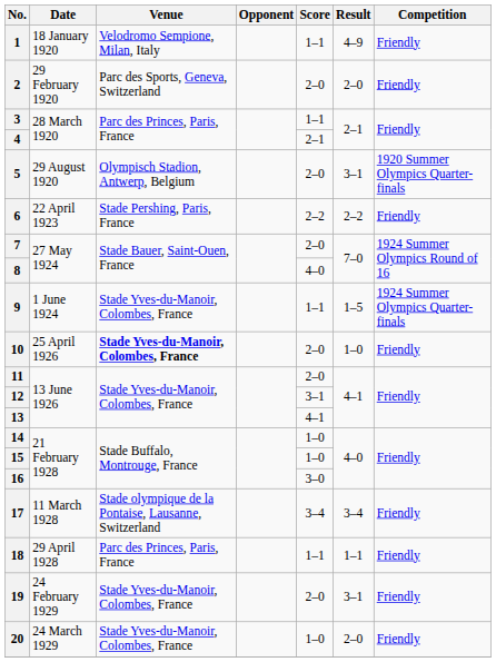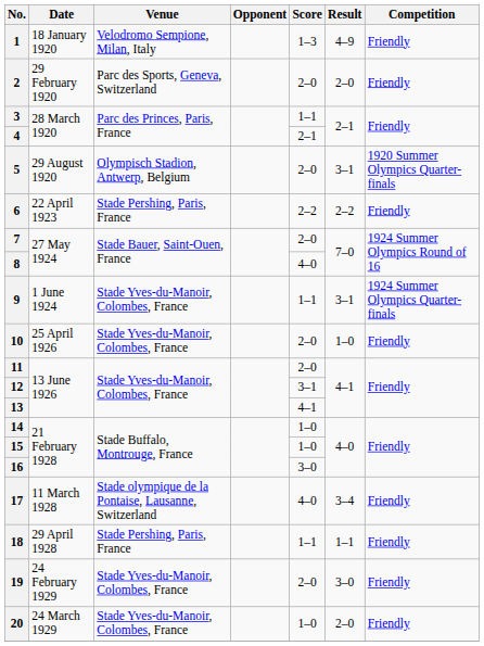 <table class="wikitable sortable plainrowheaders">
 <tr>
 <th scope=col>No.</th>
 <th scope=col>Date</th>
 <th scope=col>Venue</th>
 <th scope=col>Opponent</th>
 <th scope=col>Score</th>
 <th scope=col>Result</th>
 <th scope=col>Competition</th>
 </tr>
 <tr>
 <th scope=row style=text-align:center>1</th>
 <td>18 January 1920</td>
 <td><a href='#'>Velodromo Sempione</a>, <a href='#'>Milan</a>, Italy</td>
 <td></td>
-<td align=center>1–1</td>
+<td align=center>1–3</td>
 <td align=center>4–9</td>
 <td><a href='#'>Friendly</a></td>
 </tr>
 <tr>
 <th scope=row style=text-align:center>2</th>
 <td>29 February 1920</td>
 <td>Parc des Sports, <a href='#'>Geneva</a>, Switzerland</td>
 <td></td>
 <td align=center>2–0</td>
 <td align=center>2–0</td>
 <td><a href='#'>Friendly</a></td>
 </tr>
 <tr>
 <th scope=row style=text-align:center>3</th>
 <td rowspan=2>28 March 1920</td>
 <td rowspan=2><a href='#'>Parc des Princes</a>, <a href='#'>Paris</a>, France</td>
 <td rowspan=2></td>
 <td align=center>1–1</td>
 <td rowspan=2 align=center>2–1</td>
 <td rowspan=2><a href='#'>Friendly</a></td>
 </tr>
 <tr>
 <th scope=row style=text-align:center>4</th>
 <td align=center>2–1</td>
 </tr>
 <tr>
 <th scope=row style=text-align:center>5</th>
 <td>29 August 1920</td>
 <td><a href='#'>Olympisch Stadion</a>, <a href='#'>Antwerp</a>, Belgium</td>
 <td></td>
 <td align=center>2–0</td>
 <td rowspan=1 align=center>3–1</td>
 <td><a href='#'>1920 Summer Olympics Quarter-finals</a></td>
 </tr>
 <tr>
 <th scope=row style=text-align:center>6</th>
 <td>22 April 1923</td>
 <td><a href='#'>Stade Pershing</a>, <a href='#'>Paris</a>, France</td>
 <td></td>
 <td align=center>2–2</td>
 <td align=center>2–2</td>
 <td><a href='#'>Friendly</a></td>
 </tr>
 <tr>
 <th scope=row style=text-align:center>7</th>
 <td rowspan=2>27 May 1924</td>
 <td rowspan=2><a href='#'>Stade Bauer</a>, <a href='#'>Saint-Ouen</a>, France</td>
 <td rowspan=2></td>
 <td align=center>2–0</td>
 <td rowspan=2 align=center>7–0</td>
 <td rowspan=2><a href='#'>1924 Summer Olympics Round of 16</a></td>
 </tr>
 <tr>
 <th scope=row style=text-align:center>8</th>
 <td align=center>4–0</td>
 </tr>
 <tr>
 <th scope=row style=text-align:center>9</th>
 <td>1 June 1924</td>
 <td><a href='#'>Stade Yves-du-Manoir</a>, <a href='#'>Colombes</a>, France</td>
 <td></td>
 <td align=center>1–1</td>
-<td align=center>1–5</td>
+<td rowspan=1 align=center>3–1</td>
 <td><a href='#'>1924 Summer Olympics Quarter-finals</a></td>
 </tr>
 <tr>
 <th scope=row style=text-align:center>10</th>
 <td>25 April 1926</td>
-<td><strong><a href='#'>Stade Yves-du-Manoir</a>, <a href='#'>Colombes</a>, France</strong></td>
+<td><a href='#'>Stade Yves-du-Manoir</a>, <a href='#'>Colombes</a>, France</td>
 <td></td>
 <td align=center>2–0</td>
 <td align=center>1–0</td>
 <td><a href='#'>Friendly</a></td>
 </tr>
 <tr>
 <th scope=row style=text-align:center>11</th>
 <td rowspan=3>13 June 1926</td>
 <td rowspan=3><a href='#'>Stade Yves-du-Manoir</a>, <a href='#'>Colombes</a>, France</td>
 <td rowspan=3></td>
 <td align=center>2–0</td>
 <td rowspan=3 align=center>4–1</td>
 <td rowspan=3><a href='#'>Friendly</a></td>
 </tr>
 <tr>
 <th scope=row style=text-align:center>12</th>
 <td align=center>3–1</td>
 </tr>
 <tr>
 <th scope=row style=text-align:center>13</th>
 <td align=center>4–1</td>
 </tr>
 <tr>
 <th scope=row style=text-align:center>14</th>
 <td rowspan=3>21 February 1928</td>
 <td rowspan=3>Stade Buffalo, <a href='#'>Montrouge</a>, France</td>
 <td rowspan=3></td>
 <td align=center>1–0</td>
 <td rowspan=3 align=center>4–0</td>
 <td rowspan=3><a href='#'>Friendly</a></td>
 </tr>
 <tr>
 <th scope=row style=text-align:center>15</th>
 <td align=center>1–0</td>
 </tr>
 <tr>
 <th scope=row style=text-align:center>16</th>
 <td align=center>3–0</td>
 </tr>
 <tr>
 <th scope=row style=text-align:center>17</th>
 <td>11 March 1928</td>
 <td><a href='#'>Stade olympique de la Pontaise</a>, <a href='#'>Lausanne</a>, Switzerland</td>
 <td></td>
-<td align=center>3–4</td>
+<td align=center>4–0</td>
 <td align=center>3–4</td>
 <td><a href='#'>Friendly</a></td>
 </tr>
 <tr>
 <th scope=row style=text-align:center>18</th>
 <td>29 April 1928</td>
-<td><a href='#'>Parc des Princes</a>, <a href='#'>Paris</a>, France</td>
+<td><a href='#'>Stade Pershing</a>, <a href='#'>Paris</a>, France</td>
 <td></td>
 <td align=center>1–1</td>
 <td align=center>1–1</td>
 <td><a href='#'>Friendly</a></td>
 </tr>
 <tr>
 <th scope=row style=text-align:center>19</th>
 <td>24 February 1929</td>
 <td><a href='#'>Stade Yves-du-Manoir</a>, <a href='#'>Colombes</a>, France</td>
 <td></td>
 <td align=center>2–0</td>
-<td rowspan=1 align=center>3–1</td>
+<td align=center>3–0</td>
 <td><a href='#'>Friendly</a></td>
 </tr>
 <tr>
 <th scope=row style=text-align:center>20</th>
 <td>24 March 1929</td>
 <td><a href='#'>Stade Yves-du-Manoir</a>, <a href='#'>Colombes</a>, France</td>
 <td></td>
 <td align=center>1–0</td>
 <td align=center>2–0</td>
 <td><a href='#'>Friendly</a></td>
 </tr>
 <tr>
 </tr>
 </table>
